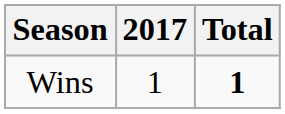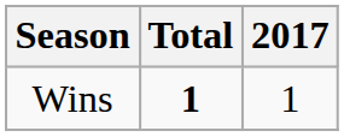 <table class="wikitable">
 <tr>
 <th>Season</th>
+<th><strong>Total</strong></th>
 <th>2017</th>
-<th><strong>Total</strong></th>
 </tr>
 <tr align=center>
 <td>Wins</td>
+<td><strong>1</strong></td>
 <td>1</td>
-<td><strong>1</strong></td>
 </tr>
 </table>
